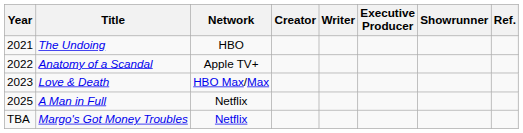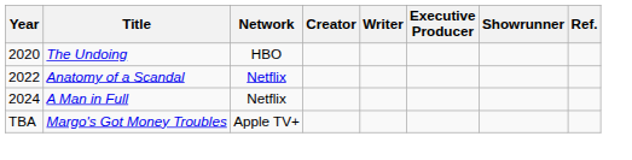 <table class="wikitable">
 <tr>
 <th>Year</th>
 <th>Title</th>
 <th>Network</th>
 <th>Creator</th>
 <th>Writer</th>
 <th>Executive<br>Producer</th>
 <th>Showrunner</th>
 <th>Ref.</th>
 </tr>
 <tr>
-<td>2021</td>
+<td>2020</td>
 <td><em><a href='#'>The Undoing</a></em></td>
 <td align="center">HBO</td>
 <td></td>
 <td></td>
 <td></td>
 <td></td>
 <td></td>
 </tr>
 <tr>
 <td>2022</td>
 <td><em><a href='#'>Anatomy of a Scandal</a></em></td>
-<td align="center">Apple TV+</td>
+<td align="center"><a href='#'>Netflix</a></td>
 <td></td>
 <td></td>
 <td></td>
 <td></td>
 <td></td>
 </tr>
 <tr>
-<td>2023</td>
-<td><em><a href='#'>Love & Death</a></em></td>
-<td align="center"><a href='#'>HBO Max</a>/<a href='#'>Max</a></td>
-<td></td>
-<td></td>
-<td></td>
-<td></td>
-<td></td>
-</tr>
-<tr>
-<td>2025</td>
+<td>2024</td>
 <td><em><a href='#'>A Man in Full</a></em></td>
 <td align="center">Netflix</td>
 <td></td>
 <td></td>
 <td></td>
 <td></td>
 <td></td>
 </tr>
 <tr>
 <td>TBA</td>
 <td><em><a href='#'>Margo's Got Money Troubles</a></em></td>
-<td align="center"><a href='#'>Netflix</a></td>
+<td align="center">Apple TV+</td>
 <td></td>
 <td></td>
 <td></td>
 <td></td>
 <td></td>
 </tr>
 </table>
